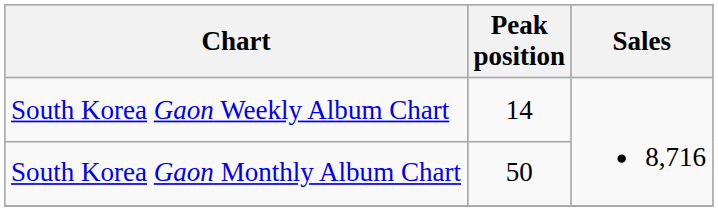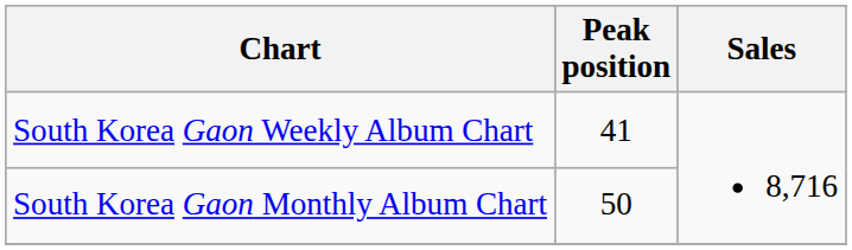 <table class="wikitable sortable">
 <tr>
 <th>Chart</th>
 <th>Peak<br>position</th>
 <th>Sales</th>
 </tr>
 <tr>
 <td><a href='#'>South Korea</a> <a href='#'><em>Gaon</em> Weekly Album Chart</a></td>
-<td align="center">14</td>
+<td align="center">41</td>
 <td rowspan="2"><br><ul><li>8,716</li></ul></td>
 </tr>
 <tr>
 <td><a href='#'>South Korea</a> <a href='#'><em>Gaon</em> Monthly Album Chart</a></td>
 <td align="center">50</td>
 </tr>
 <tr>
 </tr>
 </table>
